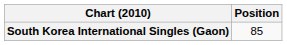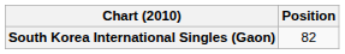 <table class="wikitable plainrowheaders sortable" border="1">
 <tr>
 <th scope="col">Chart (2010)</th>
 <th scope="col">Position</th>
 </tr>
 <tr>
 <th scope="row">South Korea International Singles (Gaon)</th>
-<td style="text-align:center;">85</td>
+<td style="text-align:center;">82</td>
 </tr>
 </table>
